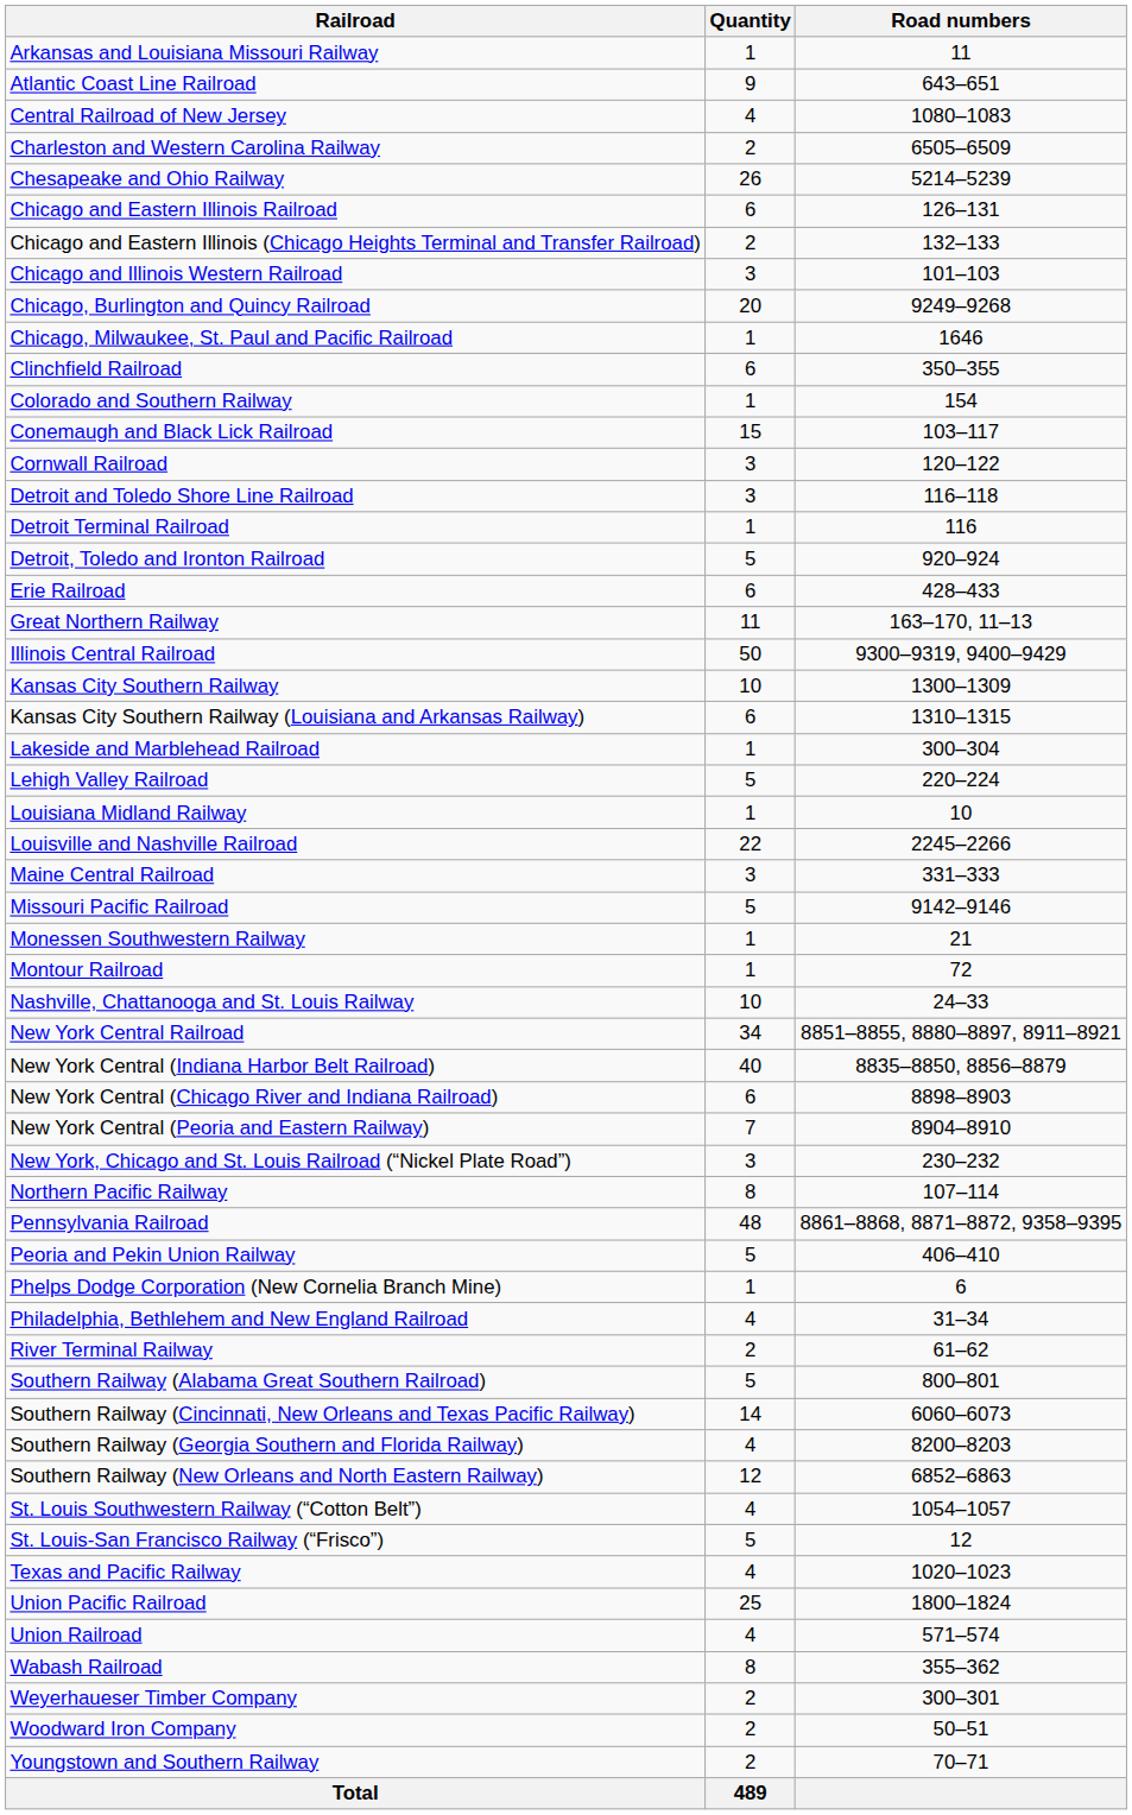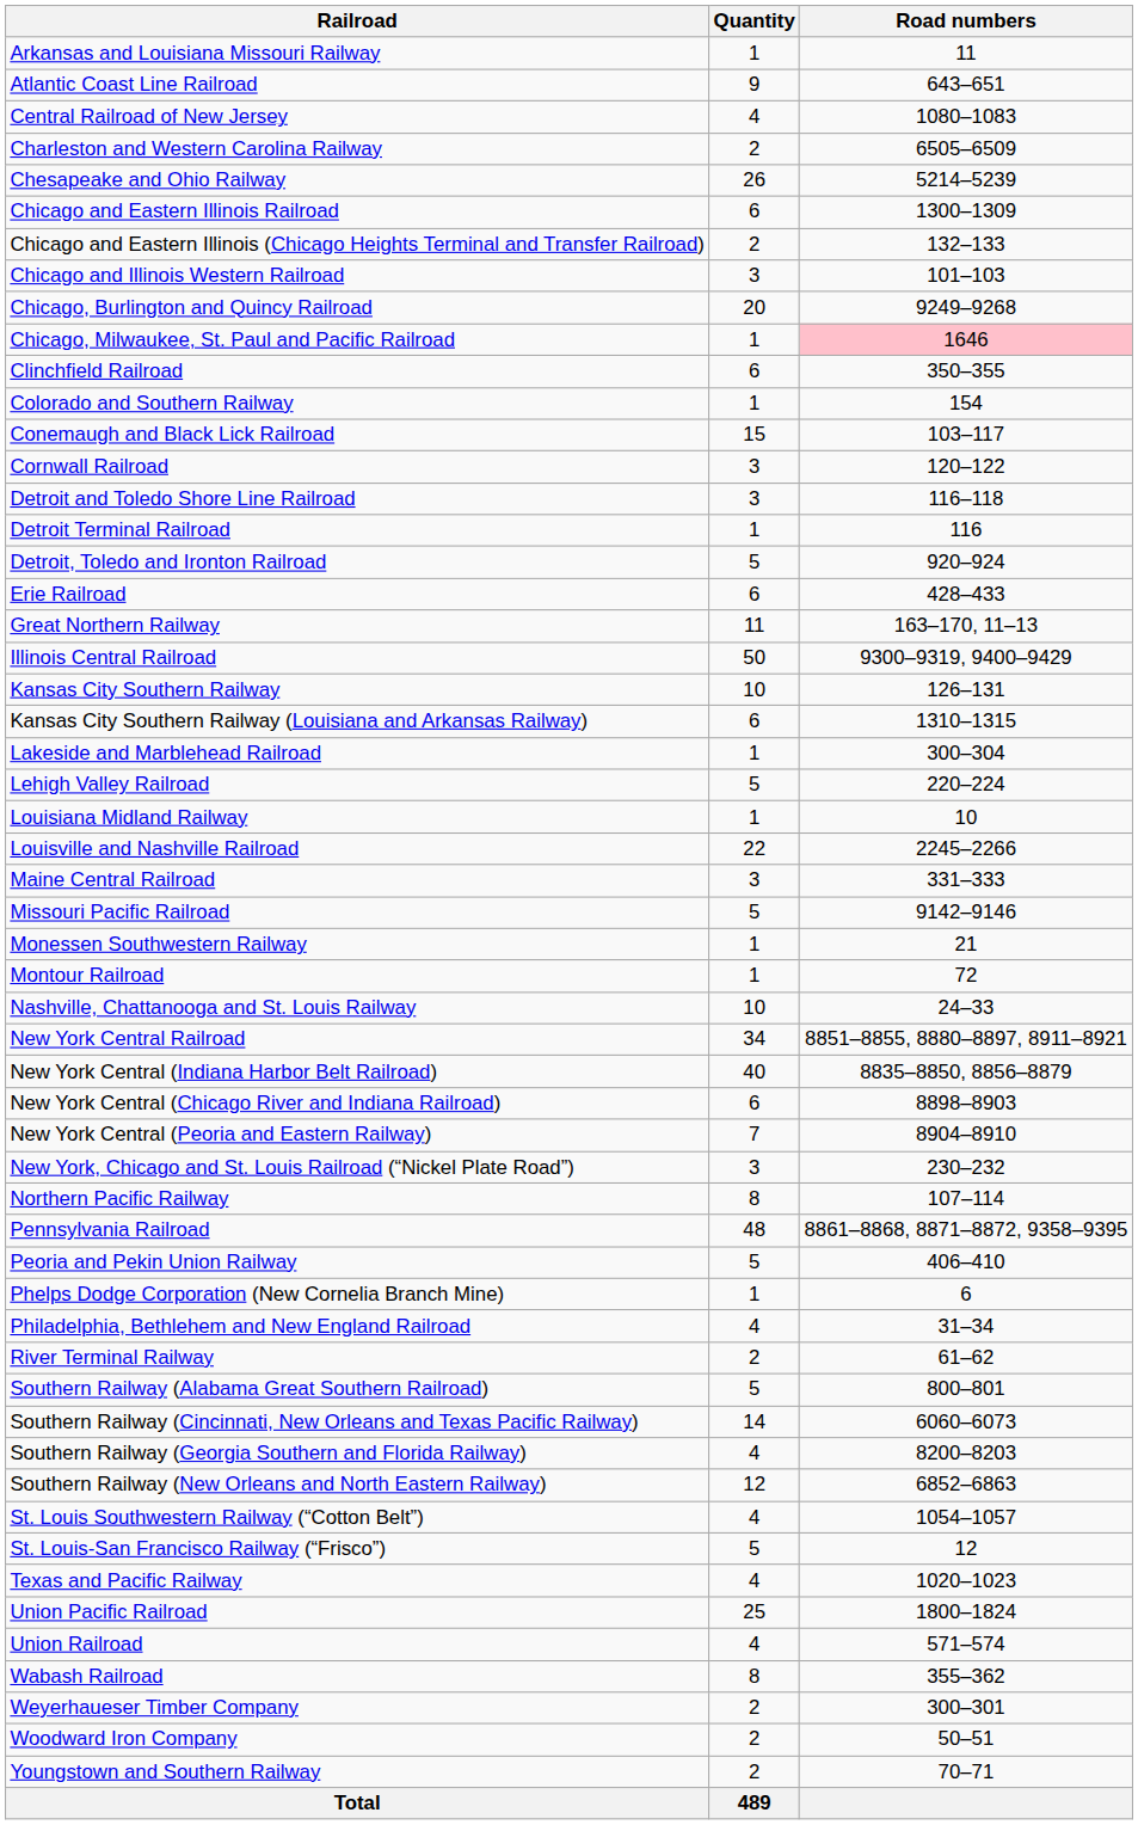 <table class="wikitable">
 <tr>
 <th>Railroad</th>
 <th>Quantity</th>
 <th>Road numbers</th>
 </tr>
 <tr>
 <td><a href='#'>Arkansas and Louisiana Missouri Railway</a></td>
 <td style="text-align:center;">1</td>
 <td style="text-align:center;">11</td>
 </tr>
 <tr>
 <td><a href='#'>Atlantic Coast Line Railroad</a></td>
 <td style="text-align:center;">9</td>
 <td style="text-align:center;">643–651</td>
 </tr>
 <tr>
 <td><a href='#'>Central Railroad of New Jersey</a></td>
 <td style="text-align:center;">4</td>
 <td style="text-align:center;">1080–1083</td>
 </tr>
 <tr>
 <td><a href='#'>Charleston and Western Carolina Railway</a></td>
 <td style="text-align:center;">2</td>
 <td style="text-align:center;">6505–6509</td>
 </tr>
 <tr>
 <td><a href='#'>Chesapeake and Ohio Railway</a></td>
 <td style="text-align:center;">26</td>
 <td style="text-align:center;">5214–5239</td>
 </tr>
 <tr>
 <td><a href='#'>Chicago and Eastern Illinois Railroad</a></td>
 <td style="text-align:center;">6</td>
-<td style="text-align:center;">126–131</td>
+<td style="text-align:center;">1300–1309</td>
 </tr>
 <tr>
 <td>Chicago and Eastern Illinois (<a href='#'>Chicago Heights Terminal and Transfer Railroad</a>)</td>
 <td style="text-align:center;">2</td>
 <td style="text-align:center;">132–133</td>
 </tr>
 <tr>
 <td><a href='#'>Chicago and Illinois Western Railroad</a></td>
 <td style="text-align:center;">3</td>
 <td style="text-align:center;">101–103</td>
 </tr>
 <tr>
 <td><a href='#'>Chicago, Burlington and Quincy Railroad</a></td>
 <td style="text-align:center;">20</td>
 <td style="text-align:center;">9249–9268</td>
 </tr>
 <tr>
 <td><a href='#'>Chicago, Milwaukee, St. Paul and Pacific Railroad</a></td>
 <td style="text-align:center;">1</td>
-<td style="text-align:center;">1646</td>
+<td style="background: pink; text-align:center;">1646</td>
 </tr>
 <tr>
 <td><a href='#'>Clinchfield Railroad</a></td>
 <td style="text-align:center;">6</td>
 <td style="text-align:center;">350–355</td>
 </tr>
 <tr>
 <td><a href='#'>Colorado and Southern Railway</a></td>
 <td style="text-align:center;">1</td>
 <td style="text-align:center;">154</td>
 </tr>
 <tr>
 <td><a href='#'>Conemaugh and Black Lick Railroad</a></td>
 <td style="text-align:center;">15</td>
 <td style="text-align:center;">103–117</td>
 </tr>
 <tr>
 <td><a href='#'>Cornwall Railroad</a></td>
 <td style="text-align:center;">3</td>
 <td style="text-align:center;">120–122</td>
 </tr>
 <tr>
 <td><a href='#'>Detroit and Toledo Shore Line Railroad</a></td>
 <td style="text-align:center;">3</td>
 <td style="text-align:center;">116–118</td>
 </tr>
 <tr>
 <td><a href='#'>Detroit Terminal Railroad</a></td>
 <td style="text-align:center;">1</td>
 <td style="text-align:center;">116</td>
 </tr>
 <tr>
 <td><a href='#'>Detroit, Toledo and Ironton Railroad</a></td>
 <td style="text-align:center;">5</td>
 <td style="text-align:center;">920–924</td>
 </tr>
 <tr>
 <td><a href='#'>Erie Railroad</a></td>
 <td style="text-align:center;">6</td>
 <td style="text-align:center;">428–433</td>
 </tr>
 <tr>
 <td><a href='#'>Great Northern Railway</a></td>
 <td style="text-align:center;">11</td>
 <td style="text-align:center;">163–170, 11–13</td>
 </tr>
 <tr>
 <td><a href='#'>Illinois Central Railroad</a></td>
 <td style="text-align:center;">50</td>
 <td style="text-align:center;">9300–9319, 9400–9429</td>
 </tr>
 <tr>
 <td><a href='#'>Kansas City Southern Railway</a></td>
 <td style="text-align:center;">10</td>
-<td style="text-align:center;">1300–1309</td>
+<td style="text-align:center;">126–131</td>
 </tr>
 <tr>
 <td>Kansas City Southern Railway (<a href='#'>Louisiana and Arkansas Railway</a>)</td>
 <td style="text-align:center;">6</td>
 <td style="text-align:center;">1310–1315</td>
 </tr>
 <tr>
 <td><a href='#'>Lakeside and Marblehead Railroad</a></td>
 <td style="text-align:center;">1</td>
 <td style="text-align:center;">300–304</td>
 </tr>
 <tr>
 <td><a href='#'>Lehigh Valley Railroad</a></td>
 <td style="text-align:center;">5</td>
 <td style="text-align:center;">220–224</td>
 </tr>
 <tr>
 <td><a href='#'>Louisiana Midland Railway</a></td>
 <td style="text-align:center;">1</td>
 <td style="text-align:center;">10</td>
 </tr>
 <tr>
 <td><a href='#'>Louisville and Nashville Railroad</a></td>
 <td style="text-align:center;">22</td>
 <td style="text-align:center;">2245–2266</td>
 </tr>
 <tr>
 <td><a href='#'>Maine Central Railroad</a></td>
 <td style="text-align:center;">3</td>
 <td style="text-align:center;">331–333</td>
 </tr>
 <tr>
 <td><a href='#'>Missouri Pacific Railroad</a></td>
 <td style="text-align:center;">5</td>
 <td style="text-align:center;">9142–9146</td>
 </tr>
 <tr>
 <td><a href='#'>Monessen Southwestern Railway</a></td>
 <td style="text-align:center;">1</td>
 <td style="text-align:center;">21</td>
 </tr>
 <tr>
 <td><a href='#'>Montour Railroad</a></td>
 <td style="text-align:center;">1</td>
 <td style="text-align:center;">72</td>
 </tr>
 <tr>
 <td><a href='#'>Nashville, Chattanooga and St. Louis Railway</a></td>
 <td style="text-align:center;">10</td>
 <td style="text-align:center;">24–33</td>
 </tr>
 <tr>
 <td><a href='#'>New York Central Railroad</a></td>
 <td style="text-align:center;">34</td>
 <td style="text-align:center;">8851–8855, 8880–8897, 8911–8921</td>
 </tr>
 <tr>
 <td>New York Central (<a href='#'>Indiana Harbor Belt Railroad</a>)</td>
 <td style="text-align:center;">40</td>
 <td style="text-align:center;">8835–8850, 8856–8879</td>
 </tr>
 <tr>
 <td>New York Central (<a href='#'>Chicago River and Indiana Railroad</a>)</td>
 <td style="text-align:center;">6</td>
 <td style="text-align:center;">8898–8903</td>
 </tr>
 <tr>
 <td>New York Central (<a href='#'>Peoria and Eastern Railway</a>)</td>
 <td style="text-align:center;">7</td>
 <td style="text-align:center;">8904–8910</td>
 </tr>
 <tr>
 <td><a href='#'>New York, Chicago and St. Louis Railroad</a> (“Nickel Plate Road”)</td>
 <td style="text-align:center;">3</td>
 <td style="text-align:center;">230–232</td>
 </tr>
 <tr>
 <td><a href='#'>Northern Pacific Railway</a></td>
 <td style="text-align:center;">8</td>
 <td style="text-align:center;">107–114</td>
 </tr>
 <tr>
 <td><a href='#'>Pennsylvania Railroad</a></td>
 <td style="text-align:center;">48</td>
 <td style="text-align:center;">8861–8868, 8871–8872, 9358–9395</td>
 </tr>
 <tr>
 <td><a href='#'>Peoria and Pekin Union Railway</a></td>
 <td style="text-align:center;">5</td>
 <td style="text-align:center;">406–410</td>
 </tr>
 <tr>
 <td><a href='#'>Phelps Dodge Corporation</a> (New Cornelia Branch Mine)</td>
 <td style="text-align:center;">1</td>
 <td style="text-align:center;">6</td>
 </tr>
 <tr>
 <td><a href='#'>Philadelphia, Bethlehem and New England Railroad</a></td>
 <td style="text-align:center;">4</td>
 <td style="text-align:center;">31–34</td>
 </tr>
 <tr>
 <td><a href='#'>River Terminal Railway</a></td>
 <td style="text-align:center;">2</td>
 <td style="text-align:center;">61–62</td>
 </tr>
 <tr>
 <td><a href='#'>Southern Railway</a> (<a href='#'>Alabama Great Southern Railroad</a>)</td>
 <td style="text-align:center;">5</td>
 <td style="text-align:center;">800–801</td>
 </tr>
 <tr>
 <td>Southern Railway (<a href='#'>Cincinnati, New Orleans and Texas Pacific Railway</a>)</td>
 <td style="text-align:center;">14</td>
 <td style="text-align:center;">6060–6073</td>
 </tr>
 <tr>
 <td>Southern Railway (<a href='#'>Georgia Southern and Florida Railway</a>)</td>
 <td style="text-align:center;">4</td>
 <td style="text-align:center;">8200–8203</td>
 </tr>
 <tr>
 <td>Southern Railway (<a href='#'>New Orleans and North Eastern Railway</a>)</td>
 <td style="text-align:center;">12</td>
 <td style="text-align:center;">6852–6863</td>
 </tr>
 <tr>
 <td><a href='#'>St. Louis Southwestern Railway</a> (“Cotton Belt”)</td>
 <td style="text-align:center;">4</td>
 <td style="text-align:center;">1054–1057</td>
 </tr>
 <tr>
 <td><a href='#'>St. Louis-San Francisco Railway</a> (“Frisco”)</td>
 <td style="text-align:center;">5</td>
 <td style="text-align:center;">12</td>
 </tr>
 <tr>
 <td><a href='#'>Texas and Pacific Railway</a></td>
 <td style="text-align:center;">4</td>
 <td style="text-align:center;">1020–1023</td>
 </tr>
 <tr>
 <td><a href='#'>Union Pacific Railroad</a></td>
 <td style="text-align:center;">25</td>
 <td style="text-align:center;">1800–1824</td>
 </tr>
 <tr>
 <td><a href='#'>Union Railroad</a></td>
 <td style="text-align:center;">4</td>
 <td style="text-align:center;">571–574</td>
 </tr>
 <tr>
 <td><a href='#'>Wabash Railroad</a></td>
 <td style="text-align:center;">8</td>
 <td style="text-align:center;">355–362</td>
 </tr>
 <tr>
 <td><a href='#'>Weyerhaueser Timber Company</a></td>
 <td style="text-align:center;">2</td>
 <td style="text-align:center;">300–301</td>
 </tr>
 <tr>
 <td><a href='#'>Woodward Iron Company</a></td>
 <td style="text-align:center;">2</td>
 <td style="text-align:center;">50–51</td>
 </tr>
 <tr>
 <td><a href='#'>Youngstown and Southern Railway</a></td>
 <td style="text-align:center;">2</td>
 <td style="text-align:center;">70–71</td>
 </tr>
 <tr>
 <th>Total</th>
 <th>489</th>
 <th></th>
 </tr>
 </table>
